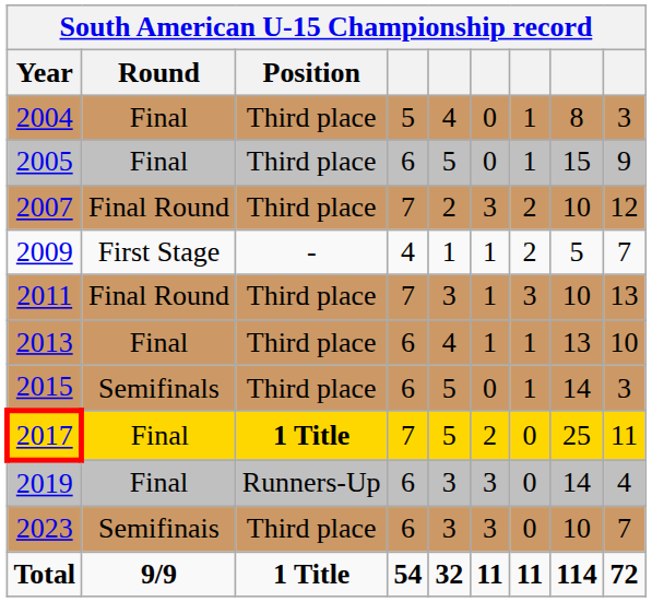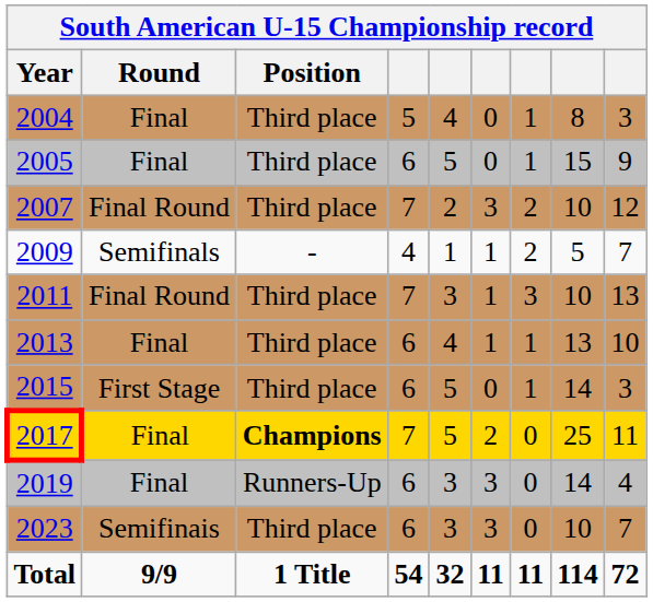 <table class="wikitable" style="text-align: center;">
 <tr>
 <th colspan=9><a href='#'>South American U-15 Championship record</a></th>
 </tr>
 <tr>
 <th>Year</th>
 <th>Round</th>
 <th>Position</th>
 <th></th>
 <th></th>
 <th></th>
 <th></th>
 <th></th>
 <th></th>
 </tr>
 <tr bgcolor=cc9966>
 <td> <a href='#'>2004</a></td>
 <td>Final</td>
 <td>Third place</td>
 <td>5</td>
 <td>4</td>
 <td>0</td>
 <td>1</td>
 <td>8</td>
 <td>3</td>
 </tr>
 <tr bgcolor=silver>
 <td> <a href='#'>2005</a></td>
 <td>Final</td>
 <td>Third place</td>
 <td>6</td>
 <td>5</td>
 <td>0</td>
 <td>1</td>
 <td>15</td>
 <td>9</td>
 </tr>
 <tr bgcolor=cc9966>
 <td> <a href='#'>2007</a></td>
 <td>Final Round</td>
 <td>Third place</td>
 <td>7</td>
 <td>2</td>
 <td>3</td>
 <td>2</td>
 <td>10</td>
 <td>12</td>
 </tr>
 <tr>
 <td> <a href='#'>2009</a></td>
-<td>First Stage</td>
+<td>Semifinals</td>
 <td>-</td>
 <td>4</td>
 <td>1</td>
 <td>1</td>
 <td>2</td>
 <td>5</td>
 <td>7</td>
 </tr>
 <tr bgcolor=cc9966>
 <td> <a href='#'>2011</a></td>
 <td>Final Round</td>
 <td>Third place</td>
 <td>7</td>
 <td>3</td>
 <td>1</td>
 <td>3</td>
 <td>10</td>
 <td>13</td>
 </tr>
 <tr bgcolor=cc9966>
 <td> <a href='#'>2013</a></td>
 <td>Final</td>
 <td>Third place</td>
 <td>6</td>
 <td>4</td>
 <td>1</td>
 <td>1</td>
 <td>13</td>
 <td>10</td>
 </tr>
 <tr bgcolor=cc9966>
 <td> <a href='#'>2015</a></td>
-<td>Semifinals</td>
+<td>First Stage</td>
 <td>Third place</td>
 <td>6</td>
 <td>5</td>
 <td>0</td>
 <td>1</td>
 <td>14</td>
 <td>3</td>
 </tr>
 <tr bgcolor=gold>
 <td style="border: 3px solid red"> <a href='#'>2017</a></td>
 <td>Final</td>
-<td><strong>1 Title</strong></td>
+<td><strong>Champions</strong></td>
 <td>7</td>
 <td>5</td>
 <td>2</td>
 <td>0</td>
 <td>25</td>
 <td>11</td>
 </tr>
 <tr bgcolor=silver>
 <td> <a href='#'>2019</a></td>
 <td>Final</td>
 <td>Runners-Up</td>
 <td>6</td>
 <td>3</td>
 <td>3</td>
 <td>0</td>
 <td>14</td>
 <td>4</td>
 </tr>
 <tr bgcolor=cc9966>
 <td> <a href='#'>2023</a></td>
 <td>Semifinais</td>
 <td>Third place</td>
 <td>6</td>
 <td>3</td>
 <td>3</td>
 <td>0</td>
 <td>10</td>
 <td>7</td>
 </tr>
 <tr>
 <td><strong>Total</strong></td>
 <td><strong>9/9</strong></td>
 <td><strong>1 Title</strong></td>
 <td><strong>54</strong></td>
 <td><strong>32</strong></td>
 <td><strong>11</strong></td>
 <td><strong>11</strong></td>
 <td><strong>114</strong></td>
 <td><strong>72</strong></td>
 </tr>
 </table>
